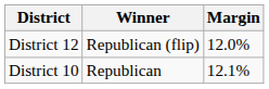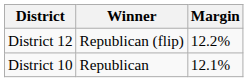 <table class="wikitable sortable">
 <tr>
 <th>District</th>
 <th>Winner</th>
 <th>Margin</th>
 </tr>
 <tr>
 <td>District 12</td>
 <td data-sort-value=1 >Republican (flip)</td>
-<td>12.0%</td>
+<td>12.2%</td>
 </tr>
 <tr>
 <td>District 10</td>
 <td data-sort-value=1 >Republican</td>
 <td>12.1%</td>
 </tr>
 </table>
